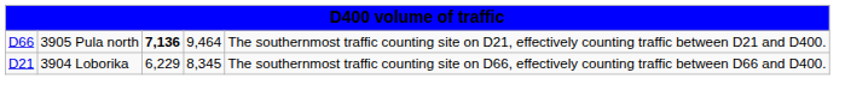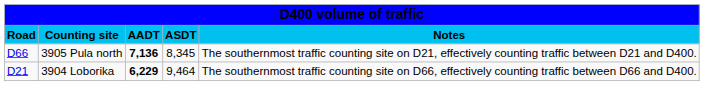 <table class="wikitable">
 <tr>
 <td colspan=5 bgcolor=blue align=center style=margin-top:15><span><big><strong>D400 volume of traffic</strong></big></span></td>
 </tr>
 <tr>
+<td align=center bgcolor=00c0f0><strong>Road</strong></td>
+<td align=center bgcolor=00c0f0><strong>Counting site</strong></td>
+<td align=center bgcolor=00c0f0><strong>AADT</strong></td>
+<td align=center bgcolor=00c0f0><strong>ASDT</strong></td>
+<td align=center bgcolor=00c0f0><strong>Notes</strong></td>
+</tr>
+<tr>
 <td> <a href='#'>D66</a></td>
 <td>3905 Pula north</td>
 <td align=center><strong>7,136</strong></td>
-<td align=center>9,464</td>
+<td align=center>8,345</td>
 <td>The southernmost traffic counting site on D21, effectively counting traffic between D21 and D400.</td>
 </tr>
 <tr>
 <td> <a href='#'>D21</a></td>
 <td>3904 Loborika</td>
-<td align=center>6,229</td>
-<td align=center>8,345</td>
+<td align=center><strong>6,229</strong></td>
+<td align=center>9,464</td>
 <td>The southernmost traffic counting site on D66, effectively counting traffic between D66 and D400.</td>
 </tr>
 </table>
